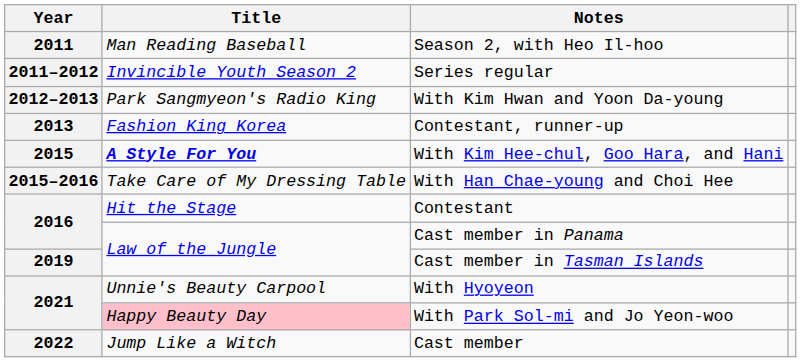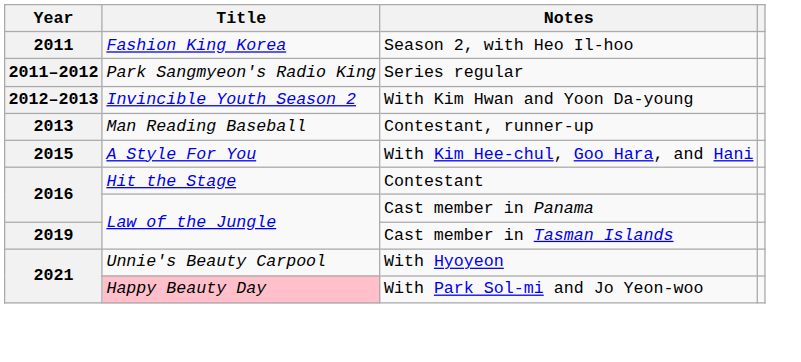 <table class="wikitable plainrowheaders sortable">
 <tr>
 <th scope="col">Year</th>
 <th scope="col">Title</th>
 <th scope="col">Notes</th>
 <th scope="col" class="unsortable"></th>
 </tr>
 <tr>
 <th scope="row">2011</th>
-<td><em>Man Reading Baseball</em></td>
+<td><em><a href='#'>Fashion King Korea</a></em></td>
 <td>Season 2, with Heo Il-hoo</td>
 <td style="text-align:center"></td>
 </tr>
 <tr>
 <th scope="row">2011–2012</th>
-<td><em><a href='#'>Invincible Youth Season 2</a></em></td>
+<td><em>Park Sangmyeon's Radio King</em></td>
 <td>Series regular</td>
 <td style="text-align:center"></td>
 </tr>
 <tr>
 <th scope="row">2012–2013</th>
-<td><em>Park Sangmyeon's Radio King</em></td>
+<td><em><a href='#'>Invincible Youth Season 2</a></em></td>
 <td>With Kim Hwan and Yoon Da-young</td>
 <td style="text-align:center"></td>
 </tr>
 <tr>
 <th scope="row">2013</th>
-<td><em><a href='#'>Fashion King Korea</a></em></td>
+<td><em>Man Reading Baseball</em></td>
 <td>Contestant, runner-up</td>
 <td style="text-align:center"></td>
 </tr>
 <tr>
 <th scope="row">2015</th>
-<td><strong><em><a href='#'>A Style For You</a></em></strong></td>
+<td><em><a href='#'>A Style For You</a></em></td>
 <td>With <a href='#'>Kim Hee-chul</a>, <a href='#'>Goo Hara</a>, and <a href='#'>Hani</a></td>
-<td style="text-align:center"></td>
-</tr>
-<tr>
-<th scope="row">2015–2016</th>
-<td><em>Take Care of My Dressing Table</em></td>
-<td>With <a href='#'>Han Chae-young</a> and Choi Hee</td>
 <td style="text-align:center"></td>
 </tr>
 <tr>
 <th scope="row" rowspan="2">2016</th>
 <td><em><a href='#'>Hit the Stage</a></em></td>
 <td>Contestant</td>
 <td style="text-align:center"></td>
 </tr>
 <tr>
 <td rowspan="2"><em><a href='#'>Law of the Jungle</a></em></td>
 <td>Cast member in <em>Panama</em></td>
 <td style="text-align:center"></td>
 </tr>
 <tr>
 <th scope="row">2019</th>
 <td>Cast member in <em><a href='#'>Tasman Islands</a></em></td>
 <td style="text-align:center"></td>
 </tr>
 <tr>
 <th scope="row" rowspan="2">2021</th>
 <td><em>Unnie's Beauty Carpool</em></td>
 <td>With <a href='#'>Hyoyeon</a></td>
 <td style="text-align:center"></td>
 </tr>
 <tr>
 <td style="background: pink;"><em>Happy Beauty Day</em></td>
 <td>With <a href='#'>Park Sol-mi</a> and Jo Yeon-woo</td>
 <td style="text-align:center"></td>
 </tr>
-<tr>
-<th scope="row">2022</th>
-<td><em>Jump Like a Witch</em></td>
-<td>Cast member</td>
-<td style="text-align:center"></td>
-</tr>
 </table>
